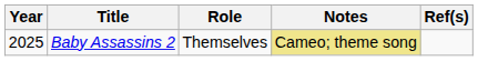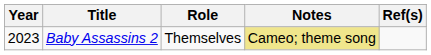 <table class="wikitable">
 <tr>
 <th>Year</th>
 <th>Title</th>
 <th>Role</th>
 <th>Notes</th>
 <th>Ref(s)</th>
 </tr>
 <tr>
-<td>2025</td>
+<td>2023</td>
 <td><em><a href='#'>Baby Assassins 2</a></em></td>
 <td>Themselves</td>
 <td style="background: khaki;">Cameo; theme song</td>
 <td></td>
 </tr>
 </table>
